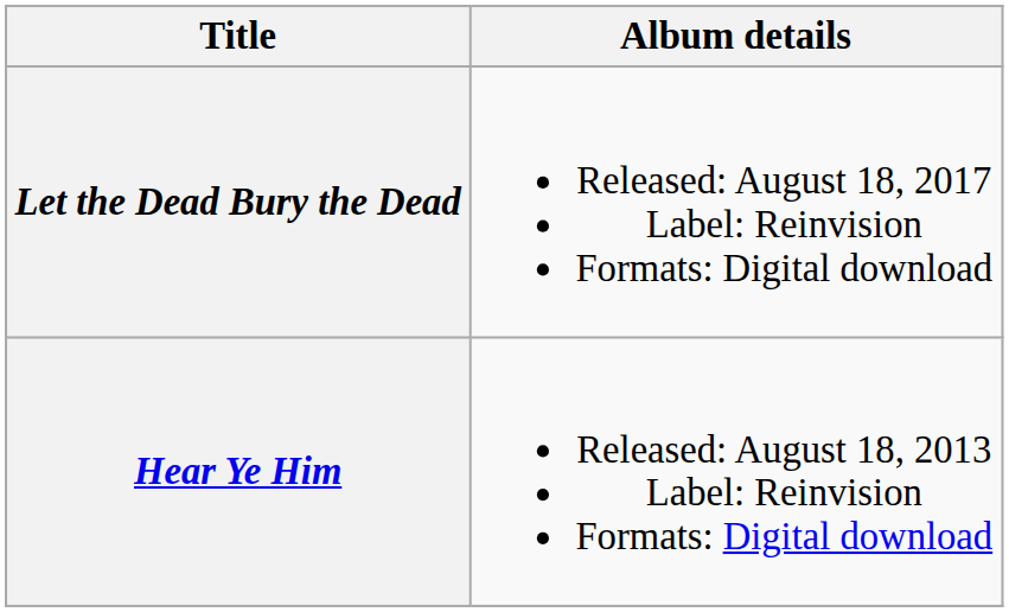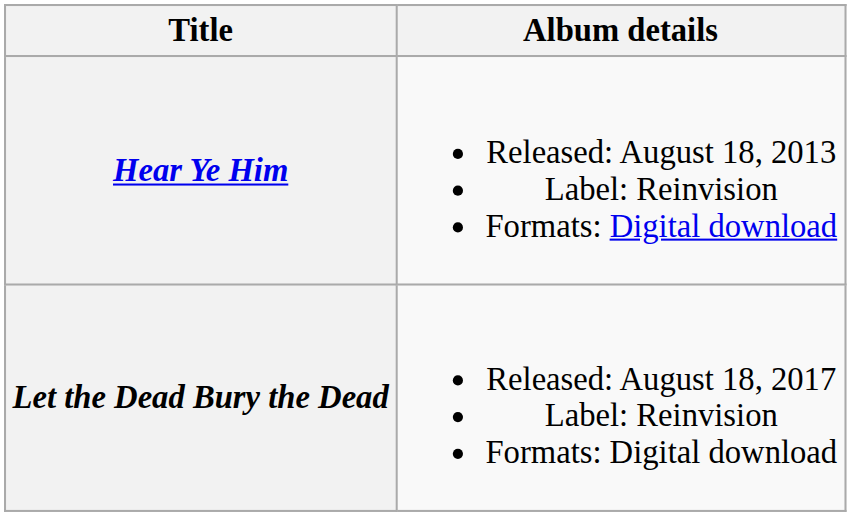 <table class="wikitable plainrowheaders" style="text-align:center;">
 <tr>
 <th scope="col">Title</th>
 <th scope="col">Album details</th>
 </tr>
 <tr>
+<th scope="row"><em><a href='#'>Hear Ye Him</a></em></th>
+<td><br><ul><li>Released: August 18, 2013</li><li>Label: Reinvision</li><li>Formats: <a href='#'>Digital download</a></li></ul></td>
+</tr>
+<tr>
 <th scope="row"><em>Let the Dead Bury the Dead</em></th>
 <td><br><ul><li>Released: August 18, 2017</li><li>Label: Reinvision</li><li>Formats: Digital download</li></ul></td>
 </tr>
-<tr>
-<th scope="row"><em><a href='#'>Hear Ye Him</a></em></th>
-<td><br><ul><li>Released: August 18, 2013</li><li>Label: Reinvision</li><li>Formats: <a href='#'>Digital download</a></li></ul></td>
-</tr>
 </table>
